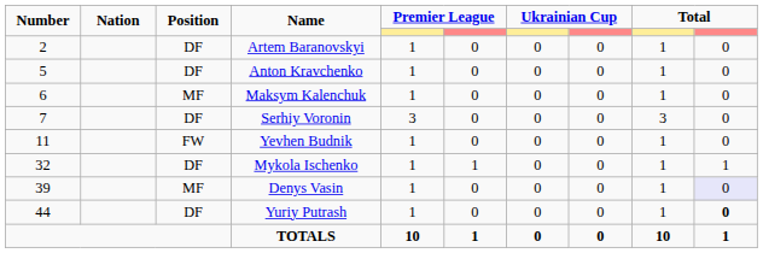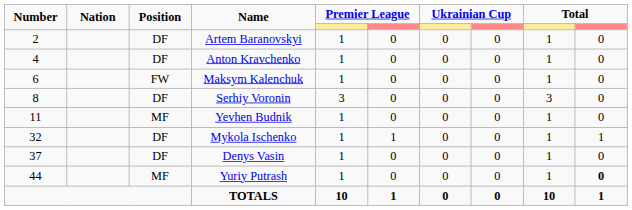 <table class="wikitable" style="font-size: 100%; text-align: center;">
 <tr>
 <td rowspan="2" width="10%" align="center"><strong>Number</strong></td>
 <td rowspan="2" width="10%" align="center"><strong>Nation</strong></td>
 <td rowspan="2" width="10%" align="center"><strong>Position</strong></td>
 <td rowspan="2" width="20%" align="center"><strong>Name</strong></td>
 <td colspan="2" align="center"><strong><a href='#'>Premier League</a></strong></td>
 <td colspan="2" align="center"><strong><a href='#'>Ukrainian Cup</a></strong></td>
 <td colspan="2" align="center"><strong>Total</strong></td>
 </tr>
 <tr>
 <th width=60 style="background: #FFEE99"></th>
 <th width=60 style="background: #FF8888"></th>
 <th width=60 style="background: #FFEE99"></th>
 <th width=60 style="background: #FF8888"></th>
 <th width=60 style="background: #FFEE99"></th>
 <th width=60 style="background: #FF8888"></th>
 </tr>
 <tr>
 <td>2</td>
 <td></td>
 <td>DF</td>
 <td><a href='#'>Artem Baranovskyi</a></td>
 <td>1</td>
 <td>0</td>
 <td>0</td>
 <td>0</td>
 <td>1</td>
 <td>0</td>
 </tr>
 <tr>
-<td>5</td>
+<td>4</td>
 <td></td>
 <td>DF</td>
 <td><a href='#'>Anton Kravchenko</a></td>
 <td>1</td>
 <td>0</td>
 <td>0</td>
 <td>0</td>
 <td>1</td>
 <td>0</td>
 </tr>
 <tr>
 <td>6</td>
 <td></td>
-<td>MF</td>
+<td>FW</td>
 <td><a href='#'>Maksym Kalenchuk</a></td>
 <td>1</td>
 <td>0</td>
 <td>0</td>
 <td>0</td>
 <td>1</td>
 <td>0</td>
 </tr>
 <tr>
-<td>7</td>
+<td>8</td>
 <td></td>
 <td>DF</td>
 <td><a href='#'>Serhiy Voronin</a></td>
 <td>3</td>
 <td>0</td>
 <td>0</td>
 <td>0</td>
 <td>3</td>
 <td>0</td>
 </tr>
 <tr>
 <td>11</td>
 <td></td>
-<td>FW</td>
+<td>MF</td>
 <td><a href='#'>Yevhen Budnik</a></td>
 <td>1</td>
 <td>0</td>
 <td>0</td>
 <td>0</td>
 <td>1</td>
 <td>0</td>
 </tr>
 <tr>
 <td>32</td>
 <td></td>
 <td>DF</td>
 <td><a href='#'>Mykola Ischenko</a></td>
 <td>1</td>
 <td>1</td>
 <td>0</td>
 <td>0</td>
 <td>1</td>
 <td>1</td>
 </tr>
 <tr>
-<td>39</td>
+<td>37</td>
 <td></td>
-<td>MF</td>
+<td>DF</td>
 <td><a href='#'>Denys Vasin</a></td>
 <td>1</td>
 <td>0</td>
 <td>0</td>
 <td>0</td>
 <td>1</td>
-<td style="background: lavender;">0</td>
+<td>0</td>
 </tr>
 <tr>
 <td>44</td>
 <td></td>
-<td>DF</td>
+<td>MF</td>
 <td><a href='#'>Yuriy Putrash</a></td>
 <td>1</td>
 <td>0</td>
 <td>0</td>
 <td>0</td>
 <td>1</td>
 <td><strong>0</strong></td>
 </tr>
 <tr>
 <td colspan="3"></td>
 <td><strong>TOTALS</strong></td>
 <td><strong>10</strong></td>
 <td><strong>1</strong></td>
 <td><strong>0</strong></td>
 <td><strong>0</strong></td>
 <td><strong>10</strong></td>
 <td><strong>1</strong></td>
 </tr>
 </table>
